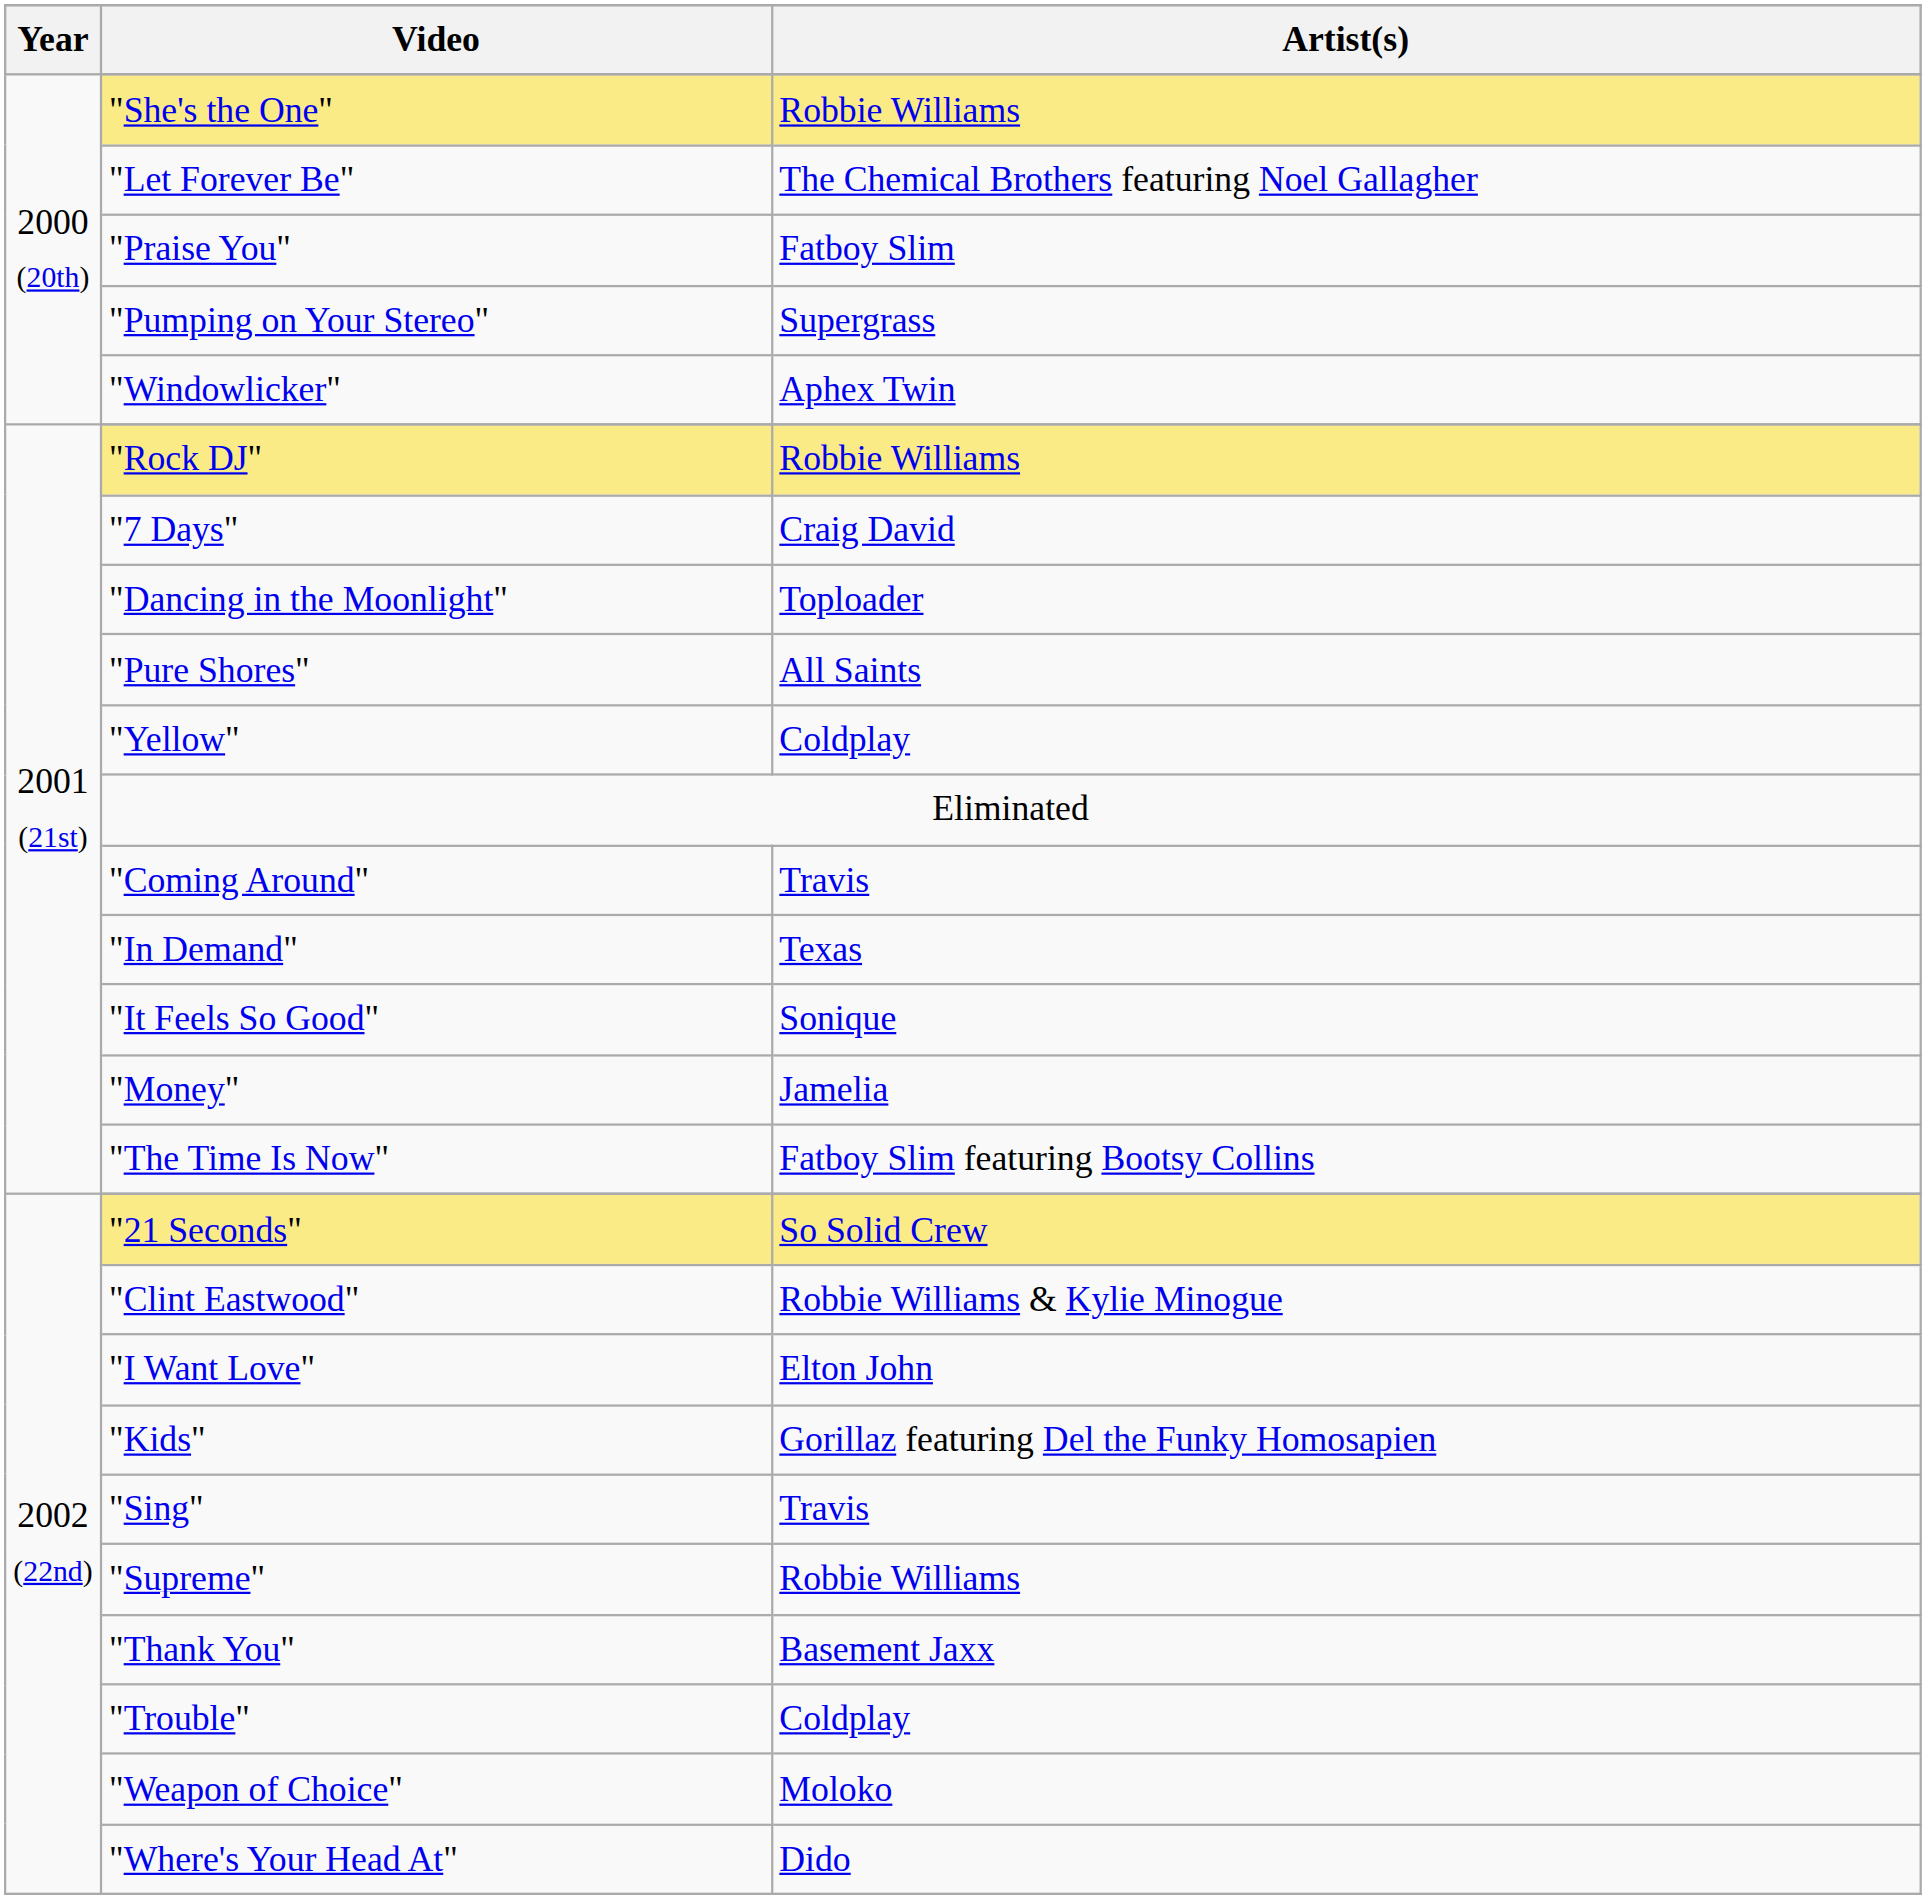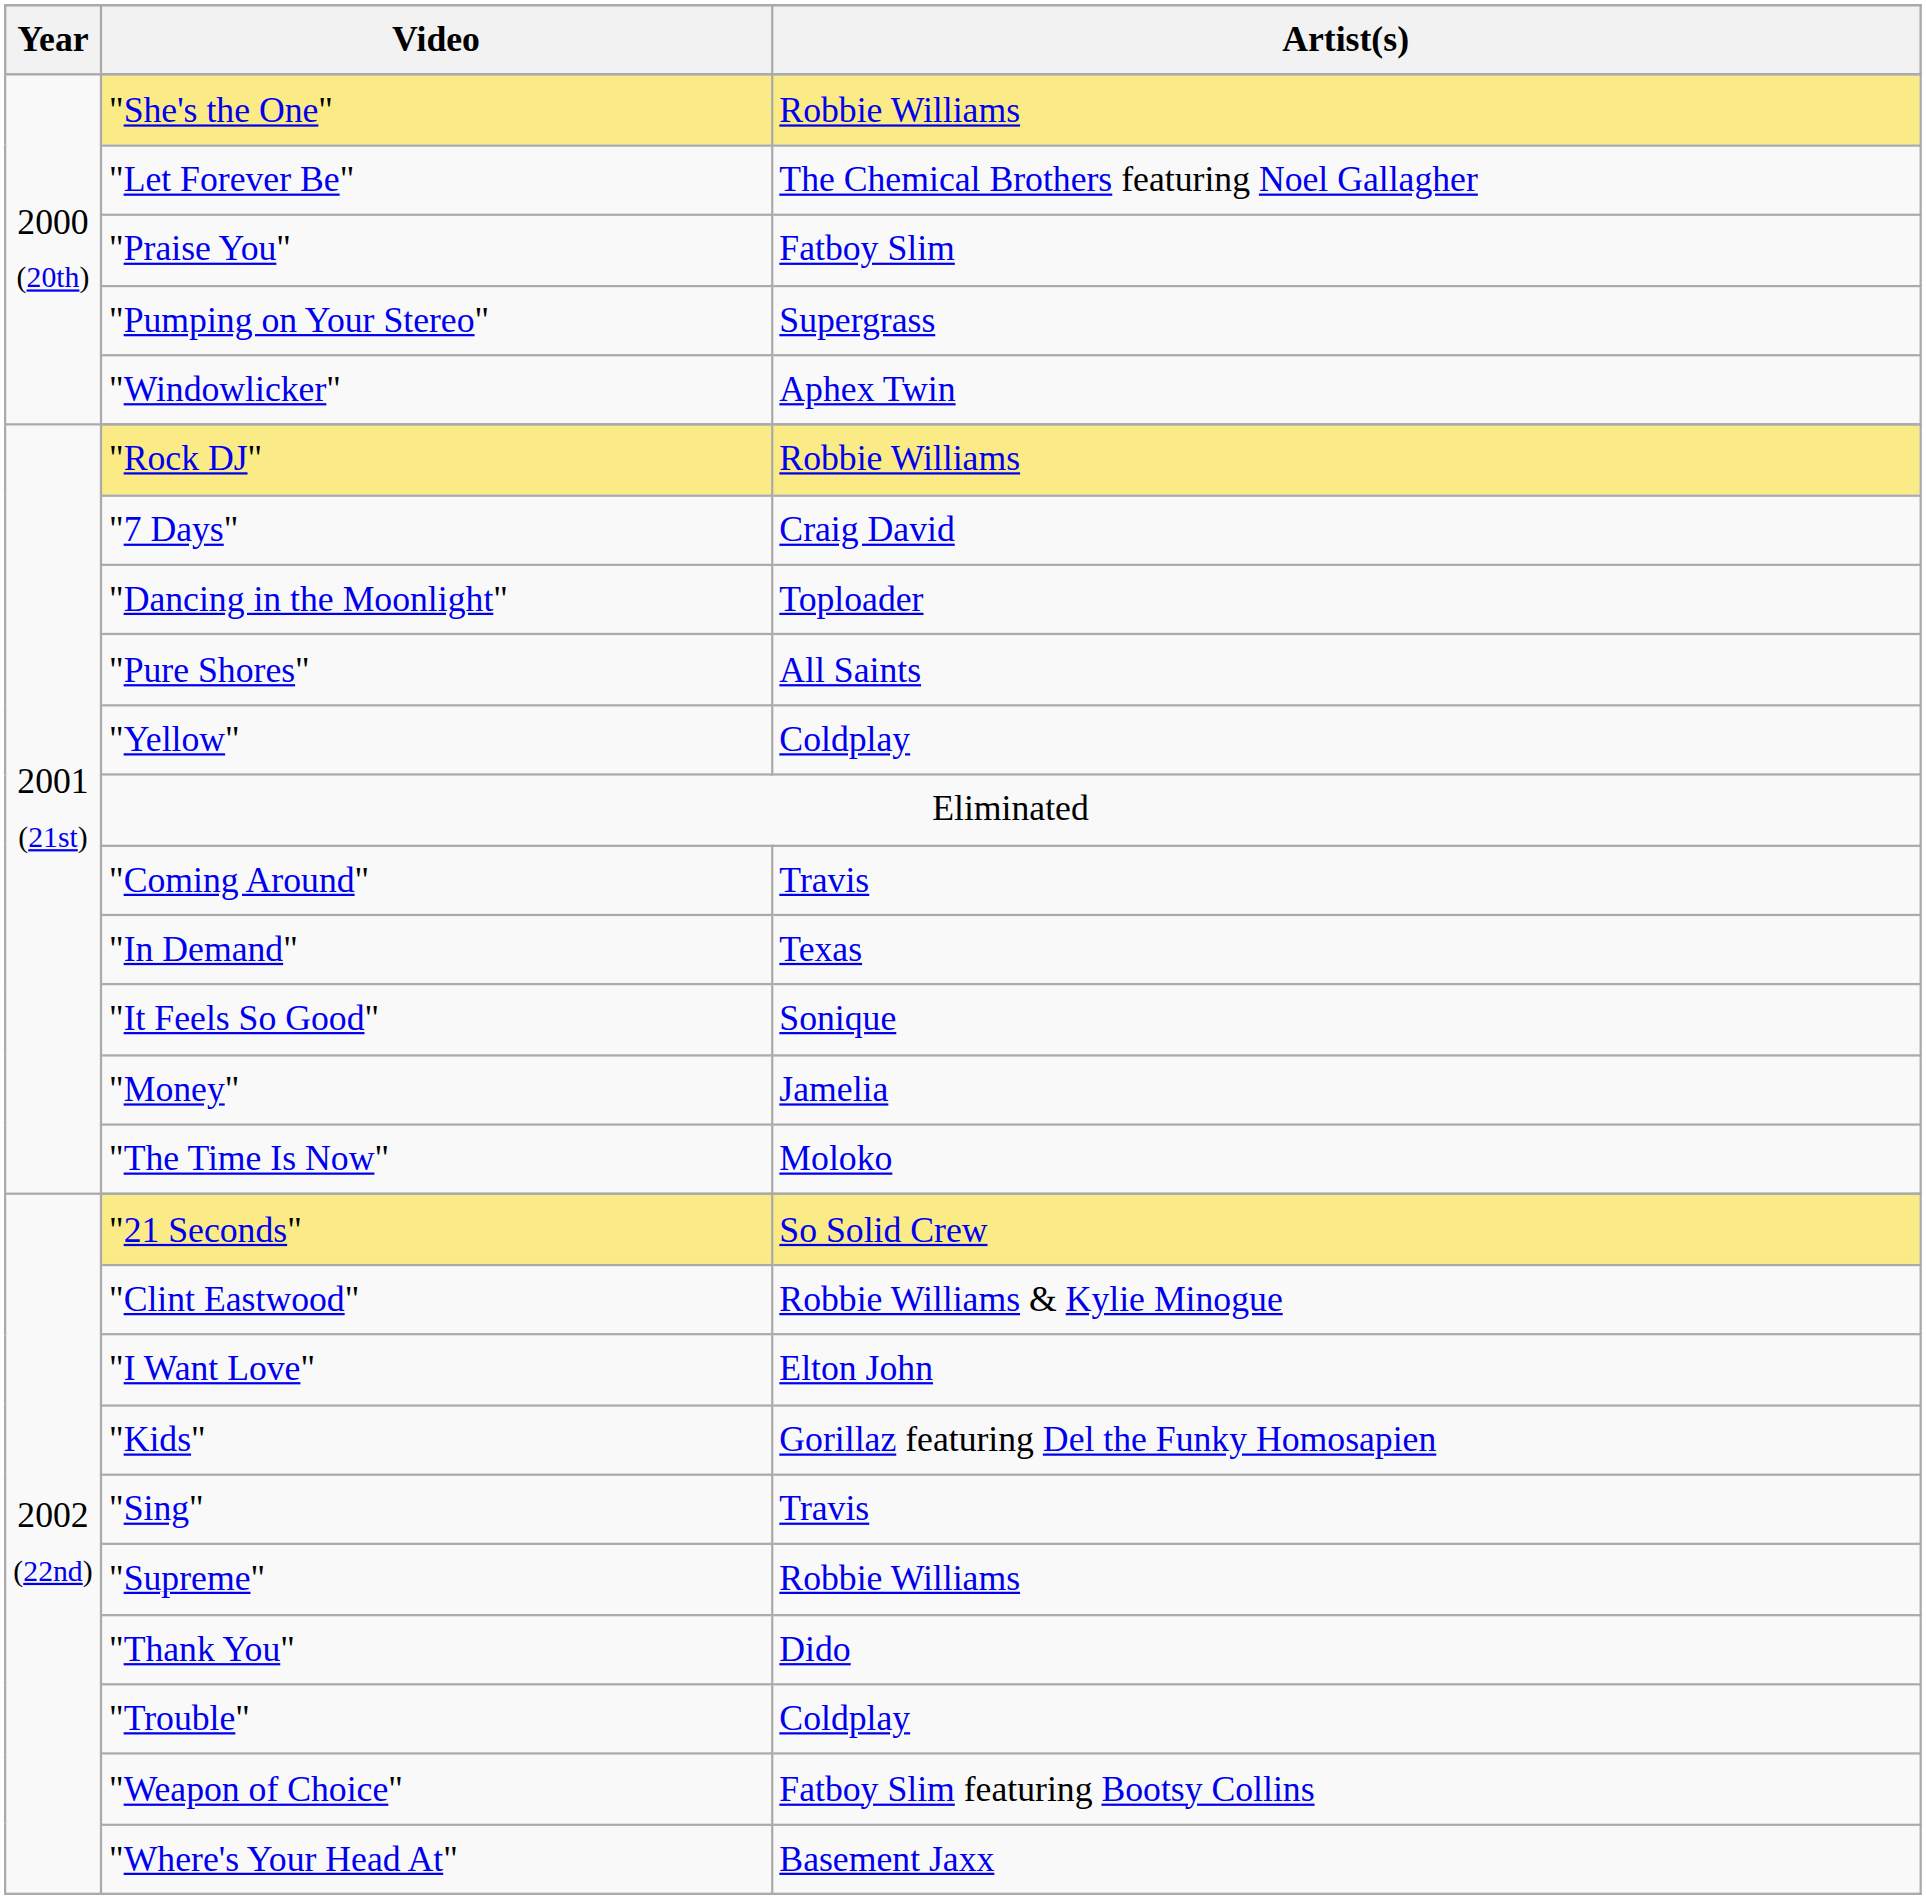 <table class="wikitable" style="font-size:1.00em; line-height:1.5em;">
 <tr bgcolor="#bebebe">
 </tr>
 <tr bgcolor="#bebebe">
 <th width="5%">Year</th>
 <th width="35%">Video</th>
 <th width="60%">Artist(s)</th>
 </tr>
 <tr>
 <td rowspan="6" style="text-align:center;">2000 <br><small>(<a href='#'>20th</a>)</small></td>
 </tr>
 <tr style="background:#FAEB86;">
 <td>"<a href='#'>She's the One</a>"</td>
 <td><a href='#'>Robbie Williams</a></td>
 </tr>
 <tr>
 <td>"<a href='#'>Let Forever Be</a>"</td>
 <td><a href='#'>The Chemical Brothers</a> featuring <a href='#'>Noel Gallagher</a></td>
 </tr>
 <tr>
 <td>"<a href='#'>Praise You</a>"</td>
 <td><a href='#'>Fatboy Slim</a></td>
 </tr>
 <tr>
 <td>"<a href='#'>Pumping on Your Stereo</a>"</td>
 <td><a href='#'>Supergrass</a></td>
 </tr>
 <tr>
 <td>"<a href='#'>Windowlicker</a>"</td>
 <td><a href='#'>Aphex Twin</a></td>
 </tr>
 <tr>
 <td rowspan="12" style="text-align:center;">2001 <br><small>(<a href='#'>21st</a>)</small></td>
 </tr>
 <tr style="background:#FAEB86;">
 <td>"<a href='#'>Rock DJ</a>"</td>
 <td><a href='#'>Robbie Williams</a></td>
 </tr>
 <tr>
 <td>"<a href='#'>7 Days</a>"</td>
 <td><a href='#'>Craig David</a></td>
 </tr>
 <tr>
 <td>"<a href='#'>Dancing in the Moonlight</a>"</td>
 <td><a href='#'>Toploader</a></td>
 </tr>
 <tr>
 <td>"<a href='#'>Pure Shores</a>"</td>
 <td><a href='#'>All Saints</a></td>
 </tr>
 <tr>
 <td>"<a href='#'>Yellow</a>"</td>
 <td><a href='#'>Coldplay</a></td>
 </tr>
 <tr>
 <td colspan="2" align="center">Eliminated</td>
 </tr>
 <tr>
 <td>"<a href='#'>Coming Around</a>"</td>
 <td><a href='#'>Travis</a></td>
 </tr>
 <tr>
 <td>"<a href='#'>In Demand</a>"</td>
 <td><a href='#'>Texas</a></td>
 </tr>
 <tr>
 <td>"<a href='#'>It Feels So Good</a>"</td>
 <td><a href='#'>Sonique</a></td>
 </tr>
 <tr>
 <td>"<a href='#'>Money</a>"</td>
 <td><a href='#'>Jamelia</a></td>
 </tr>
 <tr>
 <td>"<a href='#'>The Time Is Now</a>"</td>
-<td><a href='#'>Fatboy Slim</a> featuring <a href='#'>Bootsy Collins</a></td>
+<td><a href='#'>Moloko</a></td>
 </tr>
 <tr>
 <td rowspan="11" style="text-align:center;">2002 <br><small>(<a href='#'>22nd</a>)</small></td>
 </tr>
 <tr style="background:#FAEB86;">
 <td>"<a href='#'>21 Seconds</a>"</td>
 <td><a href='#'>So Solid Crew</a></td>
 </tr>
 <tr>
 <td>"<a href='#'>Clint Eastwood</a>"</td>
 <td><a href='#'>Robbie Williams</a> & <a href='#'>Kylie Minogue</a></td>
 </tr>
 <tr>
 <td>"<a href='#'>I Want Love</a>"</td>
 <td><a href='#'>Elton John</a></td>
 </tr>
 <tr>
 <td>"<a href='#'>Kids</a>"</td>
 <td><a href='#'>Gorillaz</a> featuring <a href='#'>Del the Funky Homosapien</a></td>
 </tr>
 <tr>
 <td>"<a href='#'>Sing</a>"</td>
 <td><a href='#'>Travis</a></td>
 </tr>
 <tr>
 <td>"<a href='#'>Supreme</a>"</td>
 <td><a href='#'>Robbie Williams</a></td>
 </tr>
 <tr>
 <td>"<a href='#'>Thank You</a>"</td>
-<td><a href='#'>Basement Jaxx</a></td>
+<td><a href='#'>Dido</a></td>
 </tr>
 <tr>
 <td>"<a href='#'>Trouble</a>"</td>
 <td><a href='#'>Coldplay</a></td>
 </tr>
 <tr>
 <td>"<a href='#'>Weapon of Choice</a>"</td>
-<td><a href='#'>Moloko</a></td>
+<td><a href='#'>Fatboy Slim</a> featuring <a href='#'>Bootsy Collins</a></td>
 </tr>
 <tr>
 <td>"<a href='#'>Where's Your Head At</a>"</td>
-<td><a href='#'>Dido</a></td>
+<td><a href='#'>Basement Jaxx</a></td>
 </tr>
 <tr>
 </tr>
 </table>
